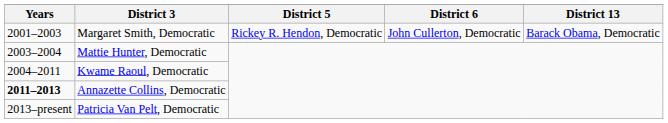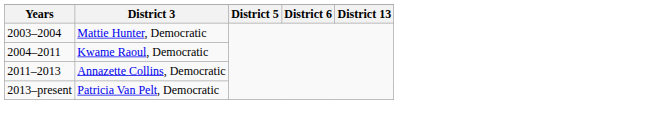 <table class="wikitable mw-collapsible mw-collapsed">
 <tr>
 </tr>
 <tr>
 <th>Years</th>
 <th>District 3</th>
 <th>District 5</th>
 <th>District 6</th>
 <th>District 13</th>
 </tr>
 <tr>
-<td>2001–2003</td>
-<td>Margaret Smith, Democratic</td>
-<td><a href='#'>Rickey R. Hendon</a>, Democratic</td>
-<td><a href='#'>John Cullerton</a>, Democratic</td>
-<td><a href='#'>Barack Obama</a>, Democratic</td>
-</tr>
-<tr>
 <td>2003–2004</td>
 <td><a href='#'>Mattie Hunter</a>, Democratic</td>
 </tr>
 <tr>
 <td>2004–2011</td>
 <td><a href='#'>Kwame Raoul</a>, Democratic</td>
 </tr>
 <tr>
-<td><strong>2011–2013</strong></td>
+<td>2011–2013</td>
 <td><a href='#'>Annazette Collins</a>, Democratic</td>
 </tr>
 <tr>
 <td>2013–present</td>
 <td><a href='#'>Patricia Van Pelt</a>, Democratic</td>
 </tr>
 </table>
